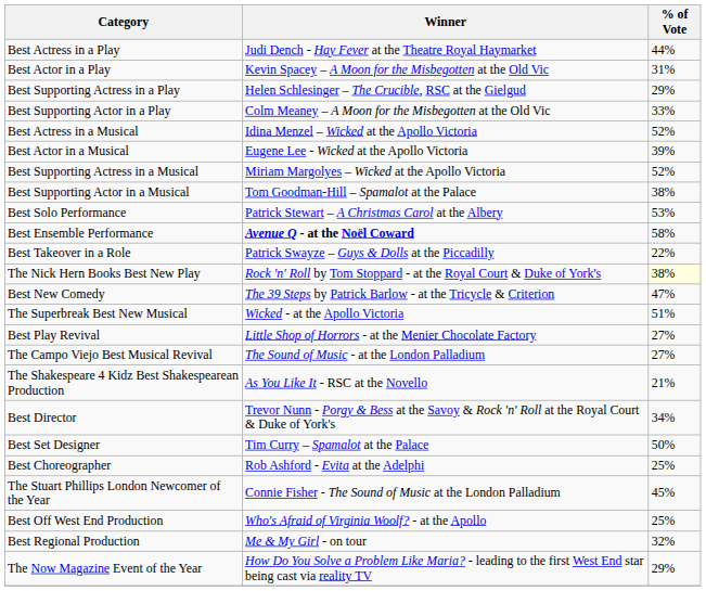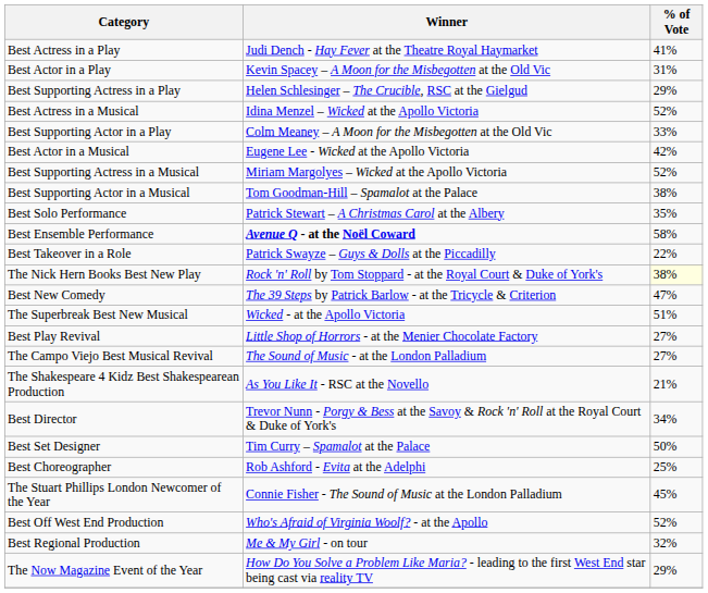 <table class="wikitable">
 <tr>
 <th>Category</th>
 <th>Winner</th>
 <th>% of Vote</th>
 </tr>
 <tr>
 <td>Best Actress in a Play</td>
 <td><a href='#'>Judi Dench</a> - <em><a href='#'>Hay Fever</a></em> at the <a href='#'>Theatre Royal Haymarket</a></td>
-<td>44%</td>
+<td>41%</td>
 </tr>
 <tr>
 <td>Best Actor in a Play</td>
 <td><a href='#'>Kevin Spacey</a> – <em><a href='#'>A Moon for the Misbegotten</a></em> at the <a href='#'>Old Vic</a></td>
 <td>31%</td>
 </tr>
 <tr>
 <td>Best Supporting Actress in a Play</td>
 <td><a href='#'>Helen Schlesinger</a> – <em><a href='#'>The Crucible</a></em>, <a href='#'>RSC</a> at the <a href='#'>Gielgud</a></td>
 <td>29%</td>
 </tr>
 <tr>
+<td>Best Actress in a Musical</td>
+<td><a href='#'>Idina Menzel</a> – <em><a href='#'>Wicked</a></em> at the <a href='#'>Apollo Victoria</a></td>
+<td>52%</td>
+</tr>
+<tr>
 <td>Best Supporting Actor in a Play</td>
 <td><a href='#'>Colm Meaney</a> – <em>A Moon for the Misbegotten</em> at the Old Vic</td>
 <td>33%</td>
 </tr>
 <tr>
-<td>Best Actress in a Musical</td>
-<td><a href='#'>Idina Menzel</a> – <em><a href='#'>Wicked</a></em> at the <a href='#'>Apollo Victoria</a></td>
-<td>52%</td>
-</tr>
-<tr>
 <td>Best Actor in a Musical</td>
 <td><a href='#'>Eugene Lee</a> - <em>Wicked</em> at the Apollo Victoria</td>
-<td>39%</td>
+<td>42%</td>
 </tr>
 <tr>
 <td>Best Supporting Actress in a Musical</td>
 <td><a href='#'>Miriam Margolyes</a> – <em>Wicked</em> at the Apollo Victoria</td>
 <td>52%</td>
 </tr>
 <tr>
 <td>Best Supporting Actor in a Musical</td>
 <td><a href='#'>Tom Goodman-Hill</a> – <em>Spamalot</em> at the Palace</td>
 <td>38%</td>
 </tr>
 <tr>
 <td>Best Solo Performance</td>
 <td><a href='#'>Patrick Stewart</a> – <em><a href='#'>A Christmas Carol</a></em> at the <a href='#'>Albery</a></td>
-<td>53%</td>
+<td>35%</td>
 </tr>
 <tr>
 <td>Best Ensemble Performance</td>
 <td><strong><em><a href='#'>Avenue Q</a></em> - at the <a href='#'>Noël Coward</a></strong></td>
 <td>58%</td>
 </tr>
 <tr>
 <td>Best Takeover in a Role</td>
 <td><a href='#'>Patrick Swayze</a> – <em><a href='#'>Guys & Dolls</a></em> at the <a href='#'>Piccadilly</a></td>
 <td>22%</td>
 </tr>
 <tr>
 <td>The Nick Hern Books Best New Play</td>
 <td><em><a href='#'>Rock 'n' Roll</a></em> by <a href='#'>Tom Stoppard</a> - at the <a href='#'>Royal Court</a> & <a href='#'>Duke of York's</a></td>
 <td style="background: lightyellow;">38%</td>
 </tr>
 <tr>
 <td>Best New Comedy</td>
 <td><em><a href='#'>The 39 Steps</a></em> by <a href='#'>Patrick Barlow</a> - at the <a href='#'>Tricycle</a> & <a href='#'>Criterion</a></td>
 <td>47%</td>
 </tr>
 <tr>
 <td>The Superbreak Best New Musical</td>
 <td><em><a href='#'>Wicked</a></em> - at the <a href='#'>Apollo Victoria</a></td>
 <td>51%</td>
 </tr>
 <tr>
 <td>Best Play Revival</td>
 <td><em><a href='#'>Little Shop of Horrors</a></em> - at the <a href='#'>Menier Chocolate Factory</a></td>
 <td>27%</td>
 </tr>
 <tr>
 <td>The Campo Viejo Best Musical Revival</td>
 <td><em><a href='#'>The Sound of Music</a></em> - at the <a href='#'>London Palladium</a></td>
 <td>27%</td>
 </tr>
 <tr>
 <td>The Shakespeare 4 Kidz Best Shakespearean Production</td>
 <td><em><a href='#'>As You Like It</a></em> - RSC at the <a href='#'>Novello</a></td>
 <td>21%</td>
 </tr>
 <tr>
 <td>Best Director</td>
 <td><a href='#'>Trevor Nunn</a> - <em><a href='#'>Porgy & Bess</a></em> at the <a href='#'>Savoy</a> & <em>Rock 'n' Roll</em> at the Royal Court & Duke of York's</td>
 <td>34%</td>
 </tr>
 <tr>
 <td>Best Set Designer</td>
 <td><a href='#'>Tim Curry</a> – <em><a href='#'>Spamalot</a></em> at the <a href='#'>Palace</a></td>
 <td>50%</td>
 </tr>
 <tr>
 <td>Best Choreographer</td>
 <td><a href='#'>Rob Ashford</a> - <em><a href='#'>Evita</a></em> at the <a href='#'>Adelphi</a></td>
 <td>25%</td>
 </tr>
 <tr>
 <td>The Stuart Phillips London Newcomer of the Year</td>
 <td><a href='#'>Connie Fisher</a> - <em>The Sound of Music</em> at the London Palladium</td>
 <td>45%</td>
 </tr>
 <tr>
 <td>Best Off West End Production</td>
 <td><em><a href='#'>Who's Afraid of Virginia Woolf?</a></em> - at the <a href='#'>Apollo</a></td>
-<td>25%</td>
+<td>52%</td>
 </tr>
 <tr>
 <td>Best Regional Production</td>
 <td><em><a href='#'>Me & My Girl</a></em> - on tour</td>
 <td>32%</td>
 </tr>
 <tr>
 <td>The <a href='#'>Now Magazine</a> Event of the Year</td>
 <td><em><a href='#'>How Do You Solve a Problem Like Maria?</a></em> - leading to the first <a href='#'>West End</a> star being cast via <a href='#'>reality TV</a></td>
 <td>29%</td>
 </tr>
 <tr>
 </tr>
 </table>
